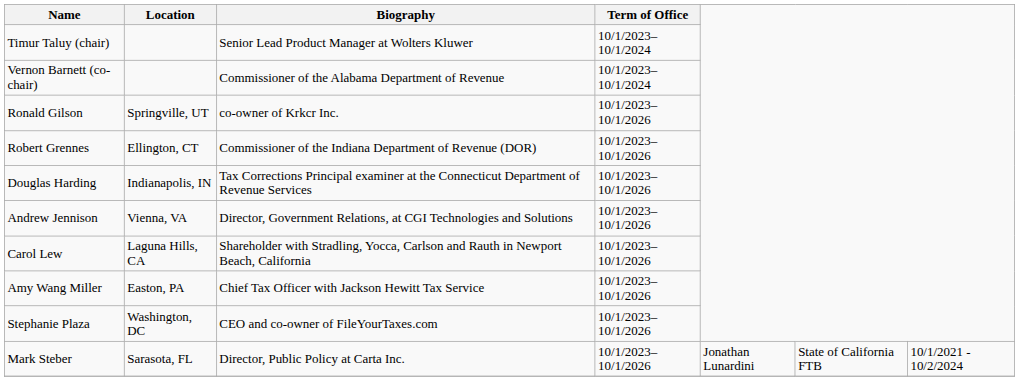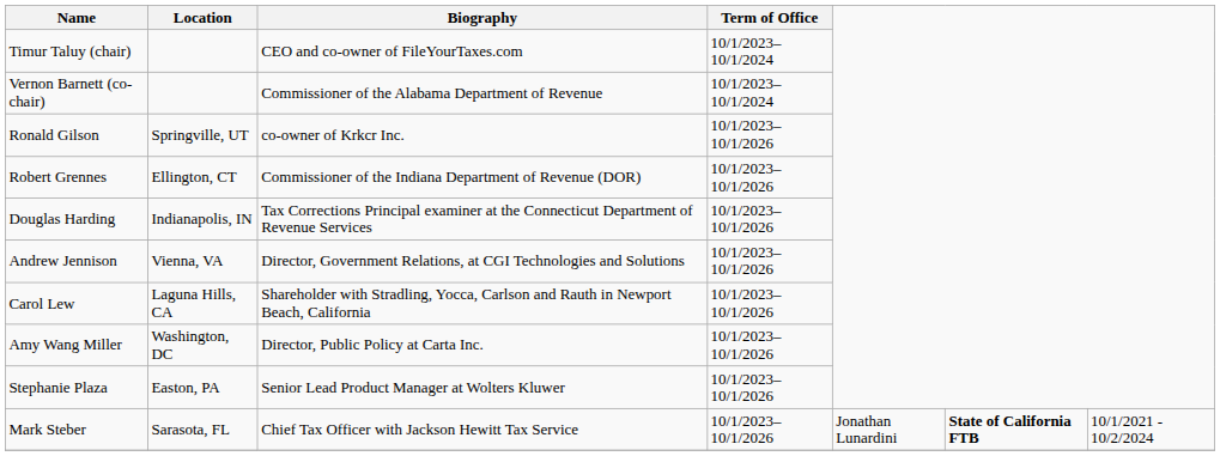 <table class="wikitable">
 <tr>
 <th>Name</th>
 <th>Location</th>
 <th>Biography</th>
 <th>Term of Office</th>
 </tr>
 <tr>
 <td>Timur Taluy (chair)</td>
 <td></td>
-<td>Senior Lead Product Manager at Wolters Kluwer</td>
+<td>CEO and co-owner of FileYourTaxes.com</td>
 <td>10/1/2023–10/1/2024</td>
 </tr>
 <tr>
 <td>Vernon Barnett (co-chair)</td>
 <td></td>
 <td>Commissioner of the Alabama Department of Revenue</td>
 <td>10/1/2023–10/1/2024</td>
 </tr>
 <tr>
 <td>Ronald Gilson</td>
 <td>Springville, UT</td>
 <td>co-owner of Krkcr Inc.</td>
 <td>10/1/2023–10/1/2026</td>
 </tr>
 <tr>
 <td>Robert Grennes</td>
 <td>Ellington, CT</td>
 <td>Commissioner of the Indiana Department of Revenue (DOR)</td>
 <td>10/1/2023–10/1/2026</td>
 </tr>
 <tr>
 <td>Douglas Harding</td>
 <td>Indianapolis, IN</td>
 <td>Tax Corrections Principal examiner at the Connecticut Department of Revenue Services</td>
 <td>10/1/2023–10/1/2026</td>
 </tr>
 <tr>
 <td>Andrew Jennison</td>
 <td>Vienna, VA</td>
 <td>Director, Government Relations, at CGI Technologies and Solutions</td>
 <td>10/1/2023–10/1/2026</td>
 </tr>
 <tr>
 <td>Carol Lew</td>
 <td>Laguna Hills, CA</td>
 <td>Shareholder with Stradling, Yocca, Carlson and Rauth in Newport Beach, California</td>
 <td>10/1/2023–10/1/2026</td>
 </tr>
 <tr>
 <td>Amy Wang Miller</td>
-<td>Easton, PA</td>
-<td>Chief Tax Officer with Jackson Hewitt Tax Service</td>
+<td>Washington, DC</td>
+<td>Director, Public Policy at Carta Inc.</td>
 <td>10/1/2023–10/1/2026</td>
 </tr>
 <tr>
 <td>Stephanie Plaza</td>
-<td>Washington, DC</td>
-<td>CEO and co-owner of FileYourTaxes.com</td>
+<td>Easton, PA</td>
+<td>Senior Lead Product Manager at Wolters Kluwer</td>
 <td>10/1/2023–10/1/2026</td>
 </tr>
 <tr>
 <td>Mark Steber</td>
 <td>Sarasota, FL</td>
-<td>Director, Public Policy at Carta Inc.</td>
+<td>Chief Tax Officer with Jackson Hewitt Tax Service</td>
 <td>10/1/2023–10/1/2026</td>
 <td>Jonathan Lunardini</td>
-<td>State of California FTB</td>
+<td><strong>State of California FTB</strong></td>
 <td>10/1/2021 - 10/2/2024</td>
 </tr>
 <tr>
 </tr>
 </table>
